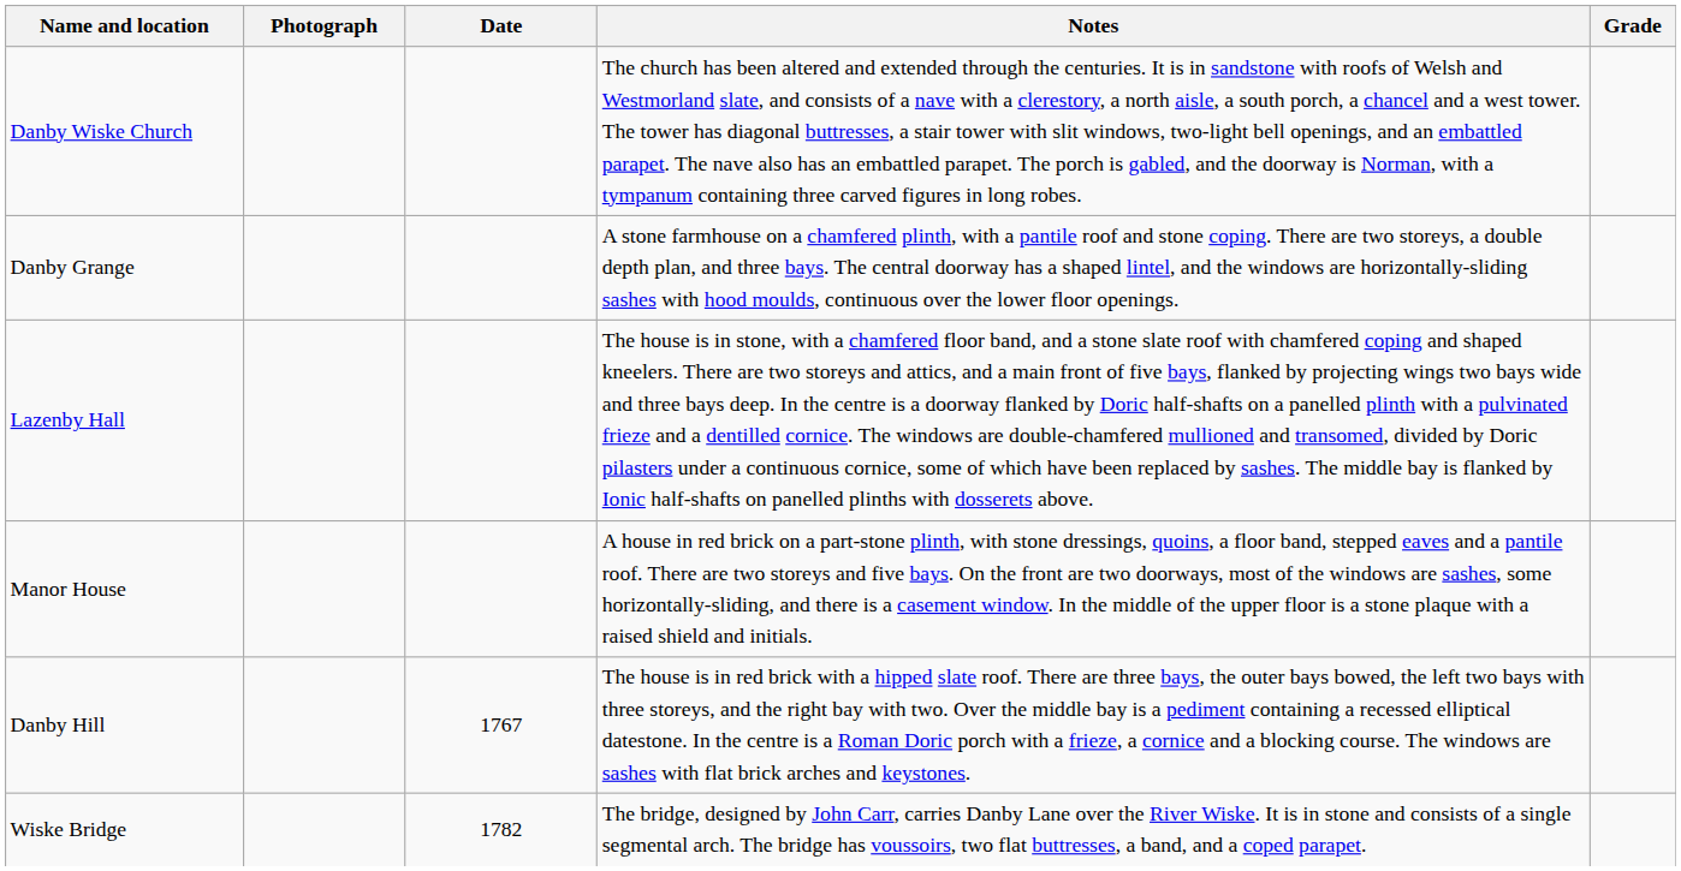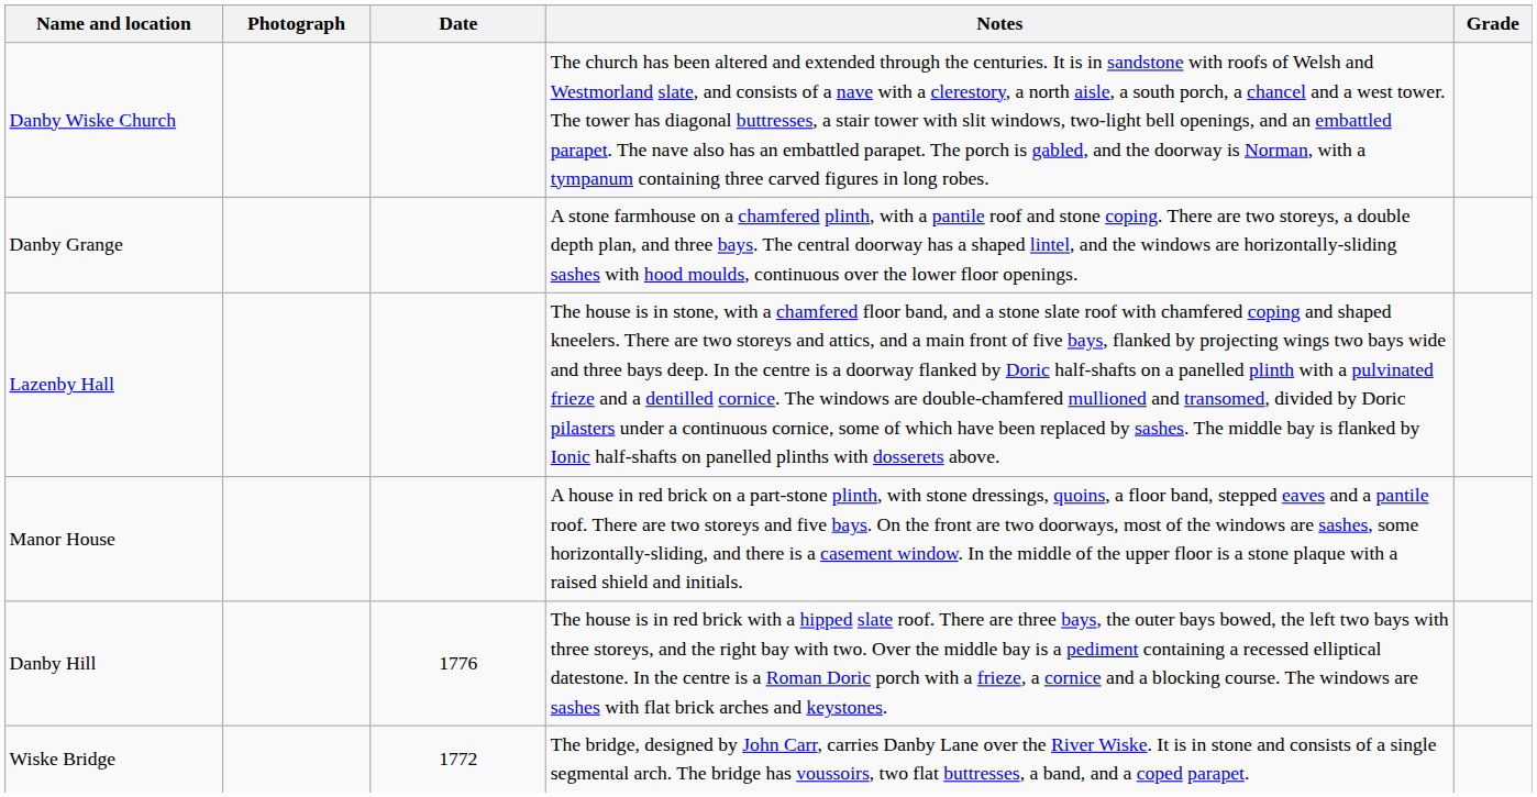 <table class="wikitable sortable plainrowheaders" style="width:100%; border:0px; text-align:left; line-height:150%">
 <tr>
 <th scope="col"  style="width:150px">Name and location</th>
 <th scope="col"  style="width:100px" class="unsortable">Photograph</th>
 <th scope="col"  style="width:120px">Date</th>
 <th scope="col"  style="width:650px" class="unsortable">Notes</th>
 <th scope="col"  style="width:50px">Grade</th>
 </tr>
 <tr>
 <td><a href='#'>Danby Wiske Church</a><br><small></small></td>
 <td></td>
 <td align="center"></td>
 <td>The church has been altered and extended through the centuries.  It is in <a href='#'>sandstone</a> with roofs of Welsh and <a href='#'>Westmorland</a> <a href='#'>slate</a>, and consists of a <a href='#'>nave</a> with a <a href='#'>clerestory</a>, a north <a href='#'>aisle</a>, a south porch, a <a href='#'>chancel</a> and a west tower.  The tower has diagonal <a href='#'>buttresses</a>, a stair tower with slit windows, two-light bell openings, and an <a href='#'>embattled</a> <a href='#'>parapet</a>.  The nave also has an embattled parapet.  The porch is <a href='#'>gabled</a>, and the doorway is <a href='#'>Norman</a>, with a <a href='#'>tympanum</a> containing three carved figures in long robes.</td>
 <td align="center" ></td>
 </tr>
 <tr>
 <td>Danby Grange<br><small></small></td>
 <td></td>
 <td align="center"></td>
 <td>A stone farmhouse on a <a href='#'>chamfered</a> <a href='#'>plinth</a>, with a <a href='#'>pantile</a> roof and stone <a href='#'>coping</a>.  There are two storeys, a double depth plan, and three <a href='#'>bays</a>.  The central doorway has a shaped <a href='#'>lintel</a>, and the windows are horizontally-sliding <a href='#'>sashes</a> with <a href='#'>hood moulds</a>, continuous over the lower floor openings.</td>
 <td align="center" ></td>
 </tr>
 <tr>
 <td><a href='#'>Lazenby Hall</a><br><small></small></td>
 <td></td>
 <td align="center"></td>
 <td>The house is in stone, with a <a href='#'>chamfered</a> floor band, and a stone slate roof with chamfered <a href='#'>coping</a> and shaped kneelers.  There are two storeys and attics, and a main front of five <a href='#'>bays</a>, flanked by projecting wings two bays wide and three bays deep.  In the centre is a doorway flanked by <a href='#'>Doric</a> half-shafts on a panelled <a href='#'>plinth</a> with a <a href='#'>pulvinated frieze</a> and a <a href='#'>dentilled</a> <a href='#'>cornice</a>.  The windows are double-chamfered <a href='#'>mullioned</a> and <a href='#'>transomed</a>, divided by Doric <a href='#'>pilasters</a> under a continuous cornice, some of which have been replaced by <a href='#'>sashes</a>.  The middle bay is flanked by <a href='#'>Ionic</a> half-shafts on panelled plinths with <a href='#'>dosserets</a> above.</td>
 <td align="center" ></td>
 </tr>
 <tr>
 <td>Manor House<br><small></small></td>
 <td></td>
 <td align="center"></td>
 <td>A house in red brick on a part-stone <a href='#'>plinth</a>, with stone dressings, <a href='#'>quoins</a>, a floor band, stepped <a href='#'>eaves</a> and a <a href='#'>pantile</a> roof.  There are two storeys and five <a href='#'>bays</a>.  On the front are two doorways, most of the windows are <a href='#'>sashes</a>, some horizontally-sliding, and there is a <a href='#'>casement window</a>.  In the middle of the upper floor is a stone plaque with a raised shield and initials.</td>
 <td align="center" ></td>
 </tr>
 <tr>
 <td>Danby Hill<br><small></small></td>
 <td></td>
-<td align="center">1767</td>
+<td align="center">1776</td>
 <td>The house is in red brick with a <a href='#'>hipped</a> <a href='#'>slate</a> roof.  There are three <a href='#'>bays</a>, the outer bays bowed, the left two bays with three storeys, and the right bay with two.  Over the middle bay is a <a href='#'>pediment</a> containing a recessed elliptical datestone.  In the centre is a <a href='#'>Roman Doric</a> porch with a <a href='#'>frieze</a>, a <a href='#'>cornice</a> and a blocking course.  The windows are <a href='#'>sashes</a> with flat brick arches and <a href='#'>keystones</a>.</td>
 <td align="center" ></td>
 </tr>
 <tr>
 <td>Wiske Bridge<br><small></small></td>
 <td></td>
-<td align="center">1782</td>
+<td align="center">1772</td>
 <td>The bridge, designed by <a href='#'>John Carr</a>, carries Danby Lane over the <a href='#'>River Wiske</a>.  It is in stone and consists of a single segmental arch. The bridge has <a href='#'>voussoirs</a>, two flat <a href='#'>buttresses</a>, a band, and a <a href='#'>coped</a> <a href='#'>parapet</a>.</td>
 <td align="center" ></td>
 </tr>
 <tr>
 </tr>
 </table>
